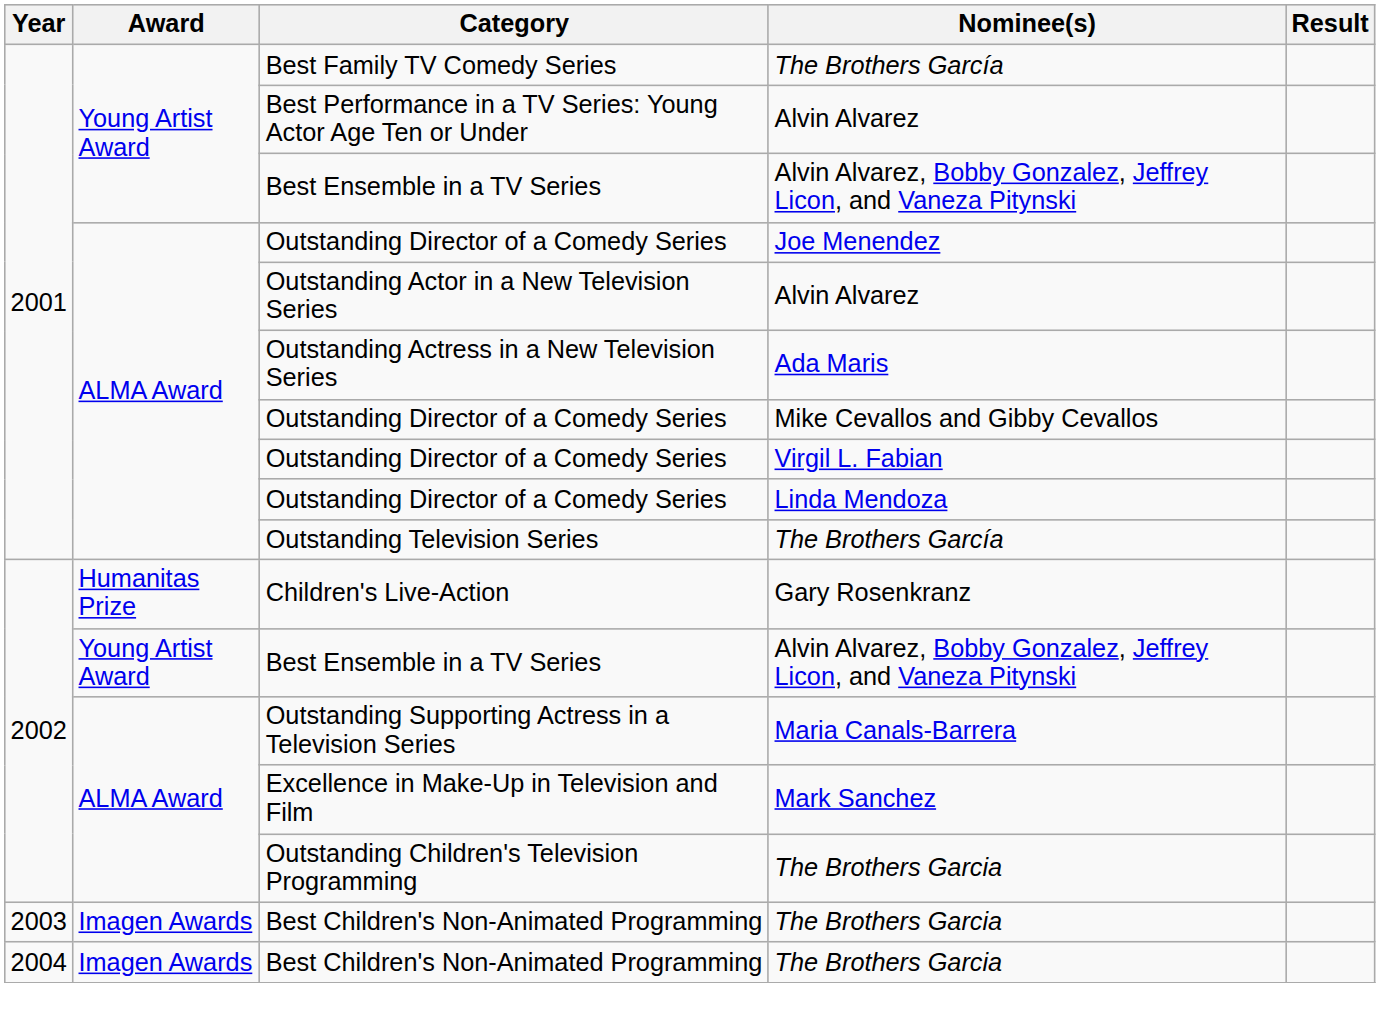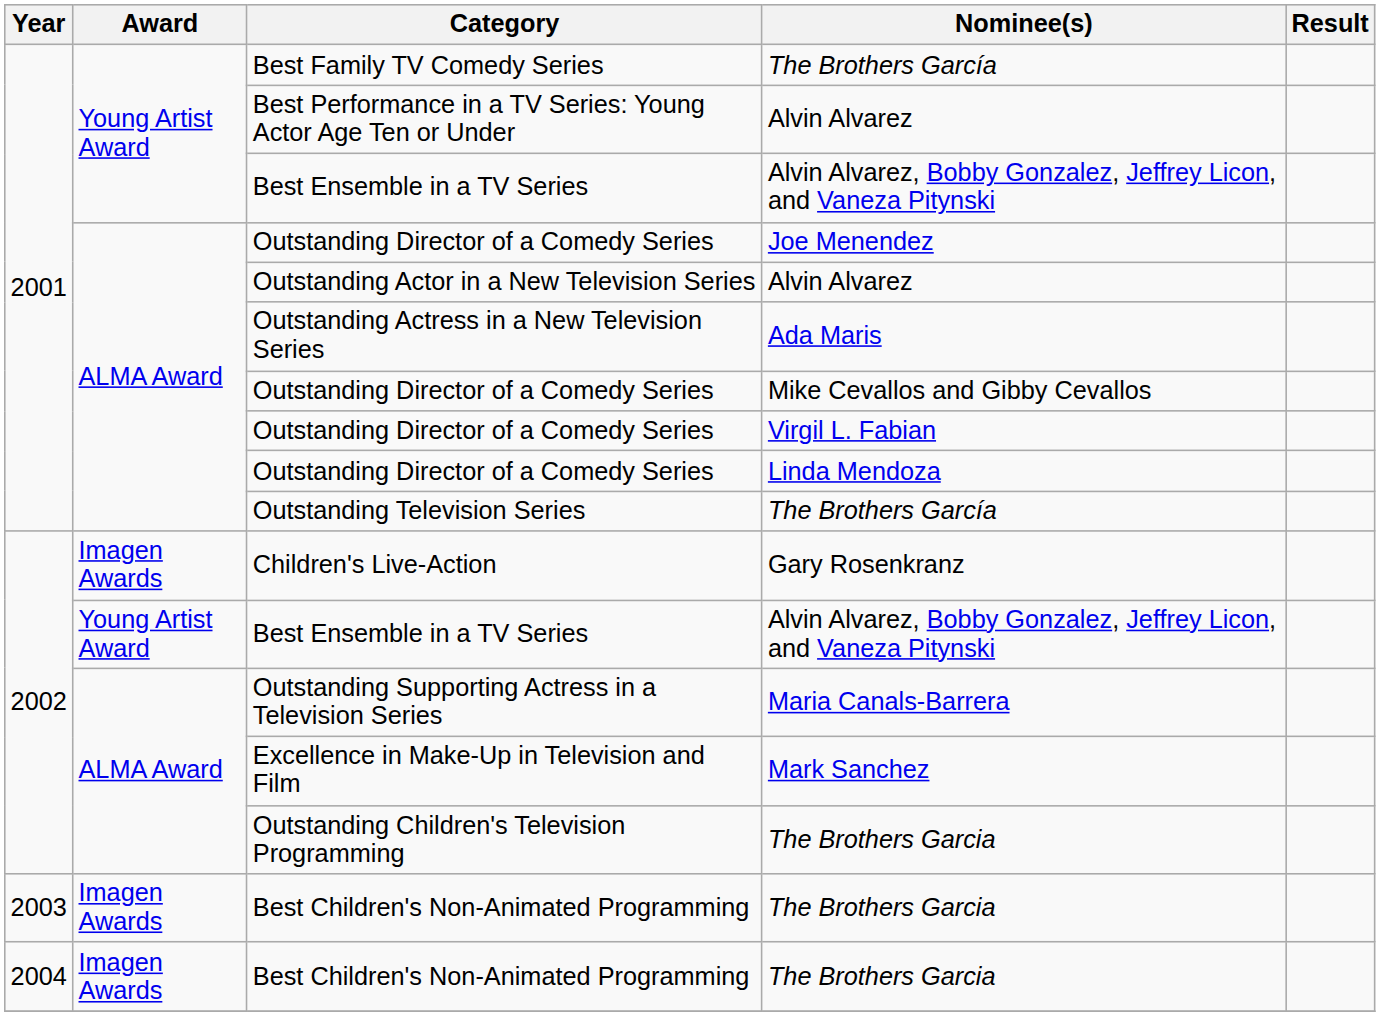 <table class="wikitable">
 <tr>
 <th>Year</th>
 <th>Award</th>
 <th>Category</th>
 <th>Nominee(s)</th>
 <th>Result</th>
 </tr>
 <tr>
 <td rowspan=10>2001</td>
 <td rowspan=3><a href='#'>Young Artist Award</a></td>
 <td>Best Family TV Comedy Series</td>
 <td><em>The Brothers García</em></td>
 <td></td>
 </tr>
 <tr>
 <td>Best Performance in a TV Series: Young Actor Age Ten or Under</td>
 <td>Alvin Alvarez</td>
 <td></td>
 </tr>
 <tr>
 <td>Best Ensemble in a TV Series</td>
 <td>Alvin Alvarez, <a href='#'>Bobby Gonzalez</a>, <a href='#'>Jeffrey Licon</a>, and <a href='#'>Vaneza Pitynski</a></td>
 <td></td>
 </tr>
 <tr>
 <td rowspan=7><a href='#'>ALMA Award</a></td>
 <td>Outstanding Director of a Comedy Series</td>
 <td><a href='#'>Joe Menendez</a></td>
 <td></td>
 </tr>
 <tr>
 <td>Outstanding Actor in a New Television Series</td>
 <td>Alvin Alvarez</td>
 <td></td>
 </tr>
 <tr>
 <td>Outstanding Actress in a New Television Series</td>
 <td><a href='#'>Ada Maris</a></td>
 <td></td>
 </tr>
 <tr>
 <td>Outstanding Director of a Comedy Series</td>
 <td>Mike Cevallos and Gibby Cevallos</td>
 <td></td>
 </tr>
 <tr>
 <td>Outstanding Director of a Comedy Series</td>
 <td><a href='#'>Virgil L. Fabian</a></td>
 <td></td>
 </tr>
 <tr>
 <td>Outstanding Director of a Comedy Series</td>
 <td><a href='#'>Linda Mendoza</a></td>
 <td></td>
 </tr>
 <tr>
 <td>Outstanding Television Series</td>
 <td><em>The Brothers García</em></td>
 <td></td>
 </tr>
 <tr>
 <td rowspan=5>2002</td>
-<td rowspan=1><a href='#'>Humanitas Prize</a></td>
+<td rowspan=1><a href='#'>Imagen Awards</a></td>
 <td>Children's Live-Action</td>
 <td>Gary Rosenkranz</td>
 <td></td>
 </tr>
 <tr>
 <td rowspan=1><a href='#'>Young Artist Award</a></td>
 <td>Best Ensemble in a TV Series</td>
 <td>Alvin Alvarez, <a href='#'>Bobby Gonzalez</a>, <a href='#'>Jeffrey Licon</a>, and <a href='#'>Vaneza Pitynski</a></td>
 <td></td>
 </tr>
 <tr>
 <td rowspan=3><a href='#'>ALMA Award</a></td>
 <td>Outstanding Supporting Actress in a Television Series</td>
 <td><a href='#'>Maria Canals-Barrera</a></td>
 <td></td>
 </tr>
 <tr>
 <td>Excellence in Make-Up in Television and Film</td>
 <td><a href='#'>Mark Sanchez</a></td>
 <td></td>
 </tr>
 <tr>
 <td>Outstanding Children's Television Programming</td>
 <td><em>The Brothers Garcia</em></td>
 <td></td>
 </tr>
 <tr>
 <td rowspan=1>2003</td>
 <td rowspan=1><a href='#'>Imagen Awards</a></td>
 <td>Best Children's Non-Animated Programming</td>
 <td><em>The Brothers Garcia</em></td>
 <td></td>
 </tr>
 <tr>
 <td rowspan=1>2004</td>
 <td rowspan=1><a href='#'>Imagen Awards</a></td>
 <td>Best Children's Non-Animated Programming</td>
 <td><em>The Brothers Garcia</em></td>
 <td></td>
 </tr>
 <tr>
 </tr>
 </table>
